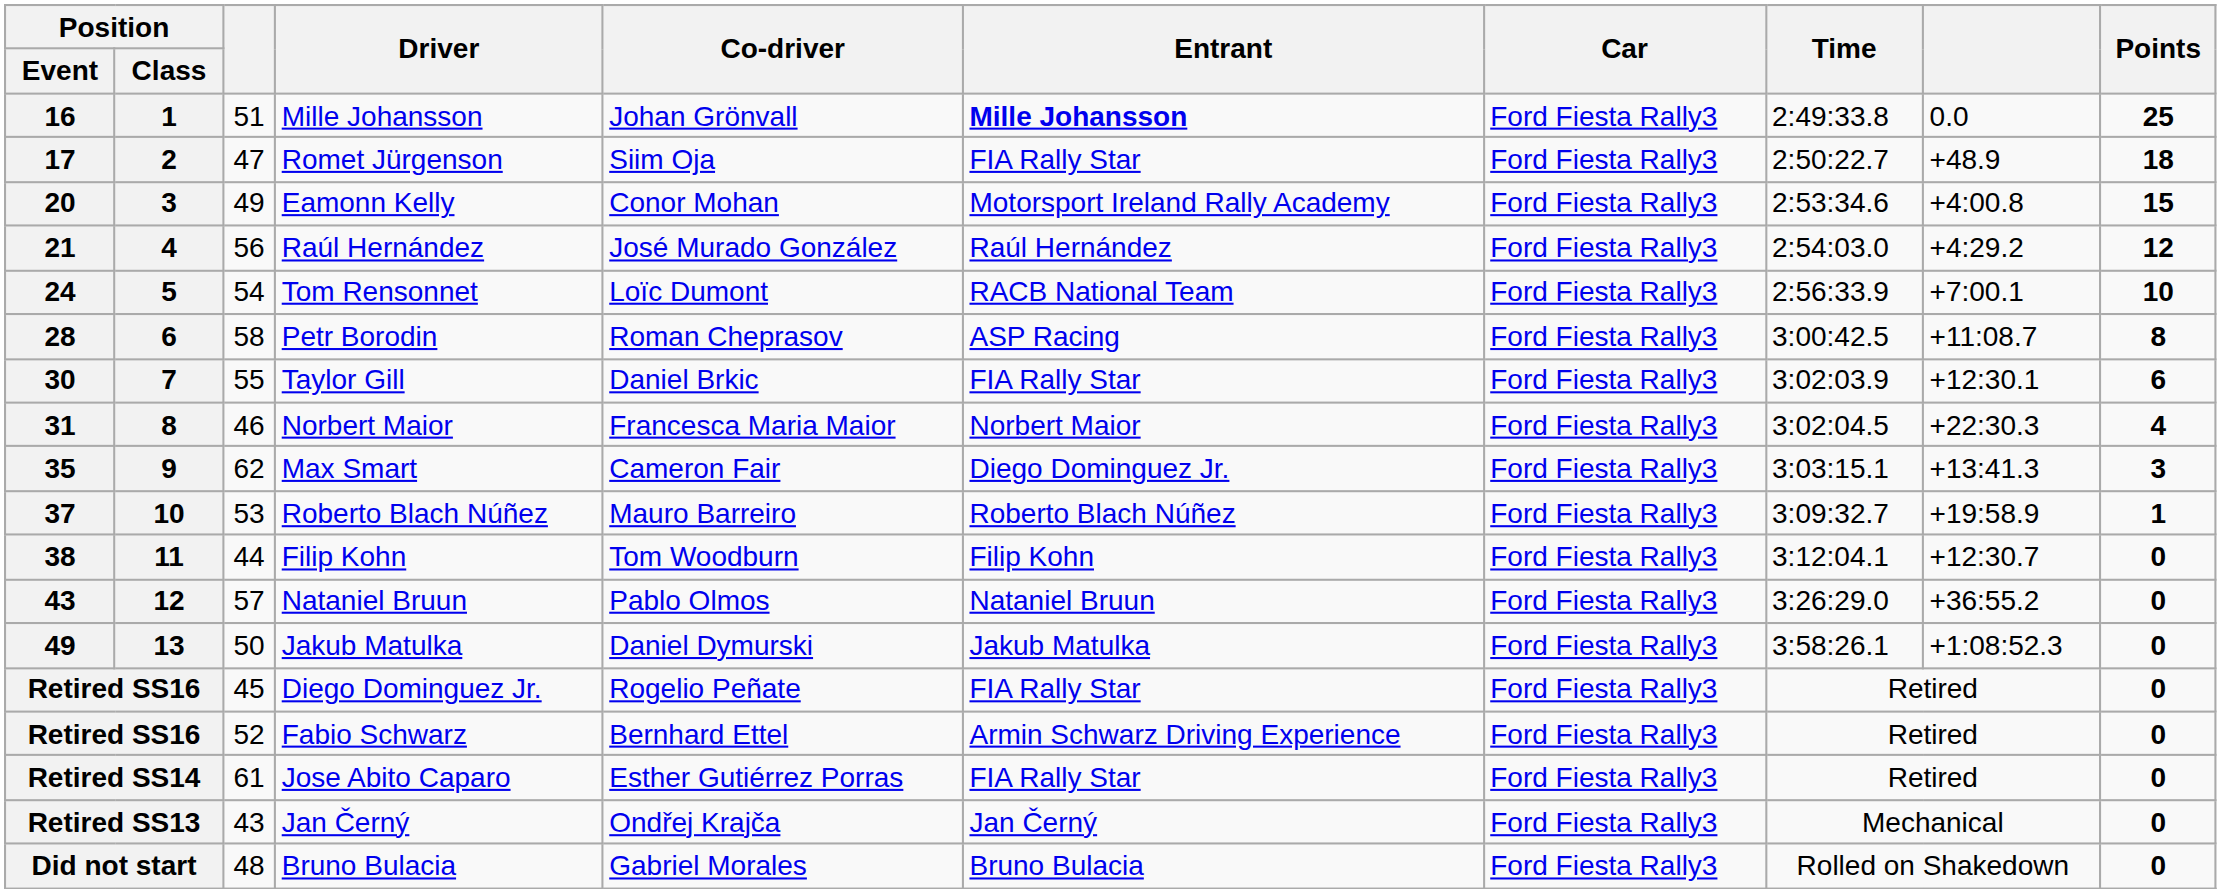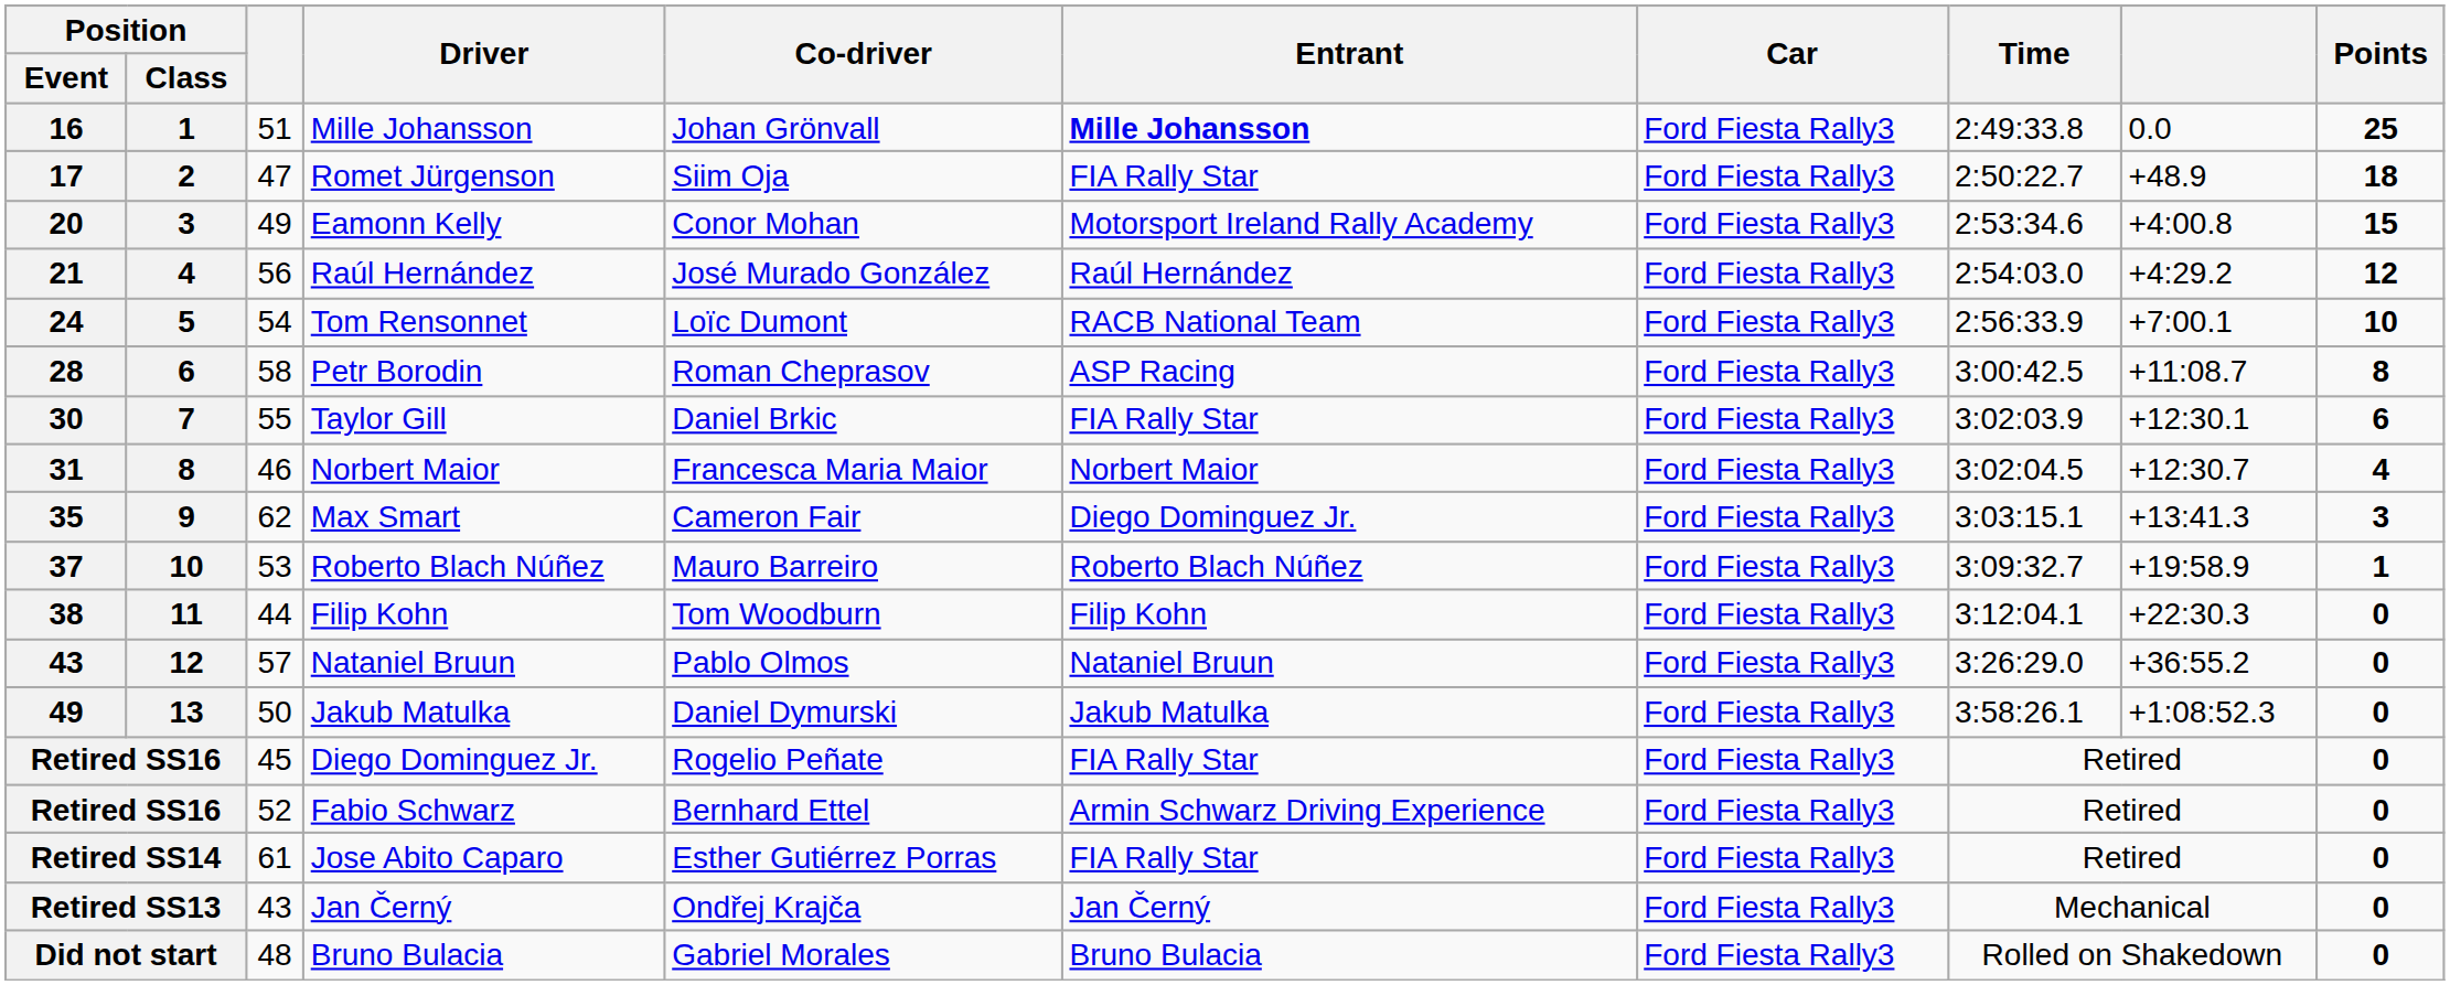 <table class="wikitable" width=85% style="font-size: 85%;">
 <tr>
 <th colspan="2">Position</th>
 <th rowspan="2"></th>
 <th rowspan="2">Driver</th>
 <th rowspan="2">Co-driver</th>
 <th rowspan="2">Entrant</th>
 <th rowspan="2">Car</th>
 <th rowspan="2">Time</th>
 <th rowspan="2"></th>
 <th rowspan="2">Points</th>
 </tr>
 <tr>
 <th>Event</th>
 <th>Class</th>
 </tr>
 <tr>
 <th>16</th>
 <th>1</th>
 <td align="center">51</td>
 <td><a href='#'>Mille Johansson</a></td>
 <td><a href='#'>Johan Grönvall</a></td>
 <td><strong><a href='#'>Mille Johansson</a></strong></td>
 <td><a href='#'>Ford Fiesta Rally3</a></td>
 <td>2:49:33.8</td>
 <td>0.0</td>
 <td align="center"><strong>25</strong></td>
 </tr>
 <tr>
 <th>17</th>
 <th>2</th>
 <td align="center">47</td>
 <td><a href='#'>Romet Jürgenson</a></td>
 <td><a href='#'>Siim Oja</a></td>
 <td><a href='#'>FIA Rally Star</a></td>
 <td><a href='#'>Ford Fiesta Rally3</a></td>
 <td>2:50:22.7</td>
 <td>+48.9</td>
 <td align="center"><strong>18</strong></td>
 </tr>
 <tr>
 <th>20</th>
 <th>3</th>
 <td align="center">49</td>
 <td><a href='#'>Eamonn Kelly</a></td>
 <td><a href='#'>Conor Mohan</a></td>
 <td><a href='#'>Motorsport Ireland Rally Academy</a></td>
 <td><a href='#'>Ford Fiesta Rally3</a></td>
 <td>2:53:34.6</td>
 <td>+4:00.8</td>
 <td align="center"><strong>15</strong></td>
 </tr>
 <tr>
 <th>21</th>
 <th>4</th>
 <td align="center">56</td>
 <td><a href='#'>Raúl Hernández</a></td>
 <td><a href='#'>José Murado González</a></td>
 <td><a href='#'>Raúl Hernández</a></td>
 <td><a href='#'>Ford Fiesta Rally3</a></td>
 <td>2:54:03.0</td>
 <td>+4:29.2</td>
 <td align="center"><strong>12</strong></td>
 </tr>
 <tr>
 <th>24</th>
 <th>5</th>
 <td align="center">54</td>
 <td><a href='#'>Tom Rensonnet</a></td>
 <td><a href='#'>Loïc Dumont</a></td>
 <td><a href='#'>RACB National Team</a></td>
 <td><a href='#'>Ford Fiesta Rally3</a></td>
 <td>2:56:33.9</td>
 <td>+7:00.1</td>
 <td align="center"><strong>10</strong></td>
 </tr>
 <tr>
 <th>28</th>
 <th>6</th>
 <td align="center">58</td>
 <td><a href='#'>Petr Borodin</a></td>
 <td><a href='#'>Roman Cheprasov</a></td>
 <td><a href='#'>ASP Racing</a></td>
 <td><a href='#'>Ford Fiesta Rally3</a></td>
 <td>3:00:42.5</td>
 <td>+11:08.7</td>
 <td align="center"><strong>8</strong></td>
 </tr>
 <tr>
 <th>30</th>
 <th>7</th>
 <td align="center">55</td>
 <td><a href='#'>Taylor Gill</a></td>
 <td><a href='#'>Daniel Brkic</a></td>
 <td><a href='#'>FIA Rally Star</a></td>
 <td><a href='#'>Ford Fiesta Rally3</a></td>
 <td>3:02:03.9</td>
 <td>+12:30.1</td>
 <td align="center"><strong>6</strong></td>
 </tr>
 <tr>
 <th>31</th>
 <th>8</th>
 <td align="center">46</td>
 <td><a href='#'>Norbert Maior</a></td>
 <td><a href='#'>Francesca Maria Maior</a></td>
 <td><a href='#'>Norbert Maior</a></td>
 <td><a href='#'>Ford Fiesta Rally3</a></td>
 <td>3:02:04.5</td>
-<td>+22:30.3</td>
+<td>+12:30.7</td>
 <td align="center"><strong>4</strong></td>
 </tr>
 <tr>
 <th>35</th>
 <th>9</th>
 <td align="center">62</td>
 <td><a href='#'>Max Smart</a></td>
 <td><a href='#'>Cameron Fair</a></td>
 <td><a href='#'>Diego Dominguez Jr.</a></td>
 <td><a href='#'>Ford Fiesta Rally3</a></td>
 <td>3:03:15.1</td>
 <td>+13:41.3</td>
 <td align="center"><strong>3</strong></td>
 </tr>
 <tr>
 <th>37</th>
 <th>10</th>
 <td align="center">53</td>
 <td><a href='#'>Roberto Blach Núñez</a></td>
 <td><a href='#'>Mauro Barreiro</a></td>
 <td><a href='#'>Roberto Blach Núñez</a></td>
 <td><a href='#'>Ford Fiesta Rally3</a></td>
 <td>3:09:32.7</td>
 <td>+19:58.9</td>
 <td align="center"><strong>1</strong></td>
 </tr>
 <tr>
 <th>38</th>
 <th>11</th>
 <td align="center">44</td>
 <td><a href='#'>Filip Kohn</a></td>
 <td><a href='#'>Tom Woodburn</a></td>
 <td><a href='#'>Filip Kohn</a></td>
 <td><a href='#'>Ford Fiesta Rally3</a></td>
 <td>3:12:04.1</td>
-<td>+12:30.7</td>
+<td>+22:30.3</td>
 <td align="center"><strong>0</strong></td>
 </tr>
 <tr>
 <th>43</th>
 <th>12</th>
 <td align="center">57</td>
 <td><a href='#'>Nataniel Bruun</a></td>
 <td><a href='#'>Pablo Olmos</a></td>
 <td><a href='#'>Nataniel Bruun</a></td>
 <td><a href='#'>Ford Fiesta Rally3</a></td>
 <td>3:26:29.0</td>
 <td>+36:55.2</td>
 <td align="center"><strong>0</strong></td>
 </tr>
 <tr>
 <th>49</th>
 <th>13</th>
 <td align="center">50</td>
 <td><a href='#'>Jakub Matulka</a></td>
 <td><a href='#'>Daniel Dymurski</a></td>
 <td><a href='#'>Jakub Matulka</a></td>
 <td><a href='#'>Ford Fiesta Rally3</a></td>
 <td>3:58:26.1</td>
 <td>+1:08:52.3</td>
 <td align="center"><strong>0</strong></td>
 </tr>
 <tr>
 <th colspan="2">Retired SS16</th>
 <td align="center">45</td>
 <td><a href='#'>Diego Dominguez Jr.</a></td>
 <td><a href='#'>Rogelio Peñate</a></td>
 <td><a href='#'>FIA Rally Star</a></td>
 <td><a href='#'>Ford Fiesta Rally3</a></td>
 <td align="center" colspan="2">Retired</td>
 <td align="center"><strong>0</strong></td>
 </tr>
 <tr>
 <th colspan="2">Retired SS16</th>
 <td align="center">52</td>
 <td><a href='#'>Fabio Schwarz</a></td>
 <td><a href='#'>Bernhard Ettel</a></td>
 <td><a href='#'>Armin Schwarz Driving Experience</a></td>
 <td><a href='#'>Ford Fiesta Rally3</a></td>
 <td align="center" colspan="2">Retired</td>
 <td align="center"><strong>0</strong></td>
 </tr>
 <tr>
 <th colspan="2">Retired SS14</th>
 <td align="center">61</td>
 <td><a href='#'>Jose Abito Caparo</a></td>
 <td><a href='#'>Esther Gutiérrez Porras</a></td>
 <td><a href='#'>FIA Rally Star</a></td>
 <td><a href='#'>Ford Fiesta Rally3</a></td>
 <td align="center" colspan="2">Retired</td>
 <td align="center"><strong>0</strong></td>
 </tr>
 <tr>
 <th colspan="2">Retired SS13</th>
 <td align="center">43</td>
 <td><a href='#'>Jan Černý</a></td>
 <td><a href='#'>Ondřej Krajča</a></td>
 <td><a href='#'>Jan Černý</a></td>
 <td><a href='#'>Ford Fiesta Rally3</a></td>
 <td colspan="2" align="center">Mechanical</td>
 <td align="center"><strong>0</strong></td>
 </tr>
 <tr>
 <th colspan="2">Did not start</th>
 <td align="center">48</td>
 <td><a href='#'>Bruno Bulacia</a></td>
 <td><a href='#'>Gabriel Morales</a></td>
 <td><a href='#'>Bruno Bulacia</a></td>
 <td><a href='#'>Ford Fiesta Rally3</a></td>
 <td colspan="2" align="center">Rolled on Shakedown</td>
 <td align="center"><strong>0</strong></td>
 </tr>
 <tr>
 </tr>
 </table>
